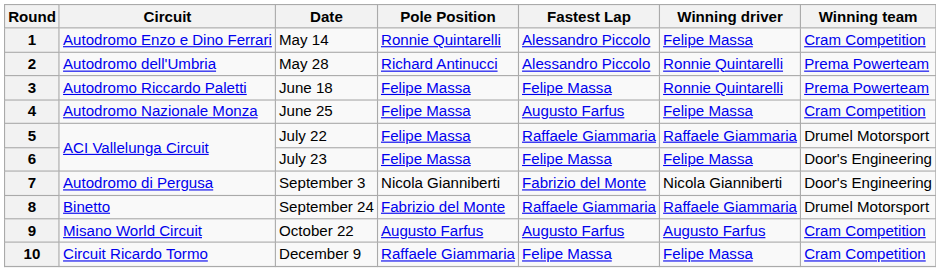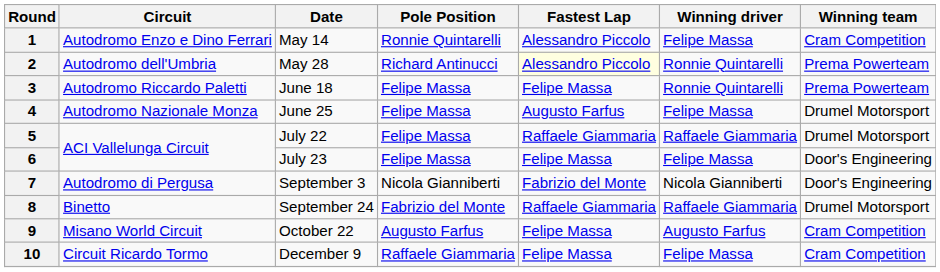 <table class="wikitable" style="font-size:85%">
 <tr>
 <th>Round</th>
 <th>Circuit</th>
 <th>Date</th>
 <th>Pole Position</th>
 <th>Fastest Lap</th>
 <th>Winning driver</th>
 <th>Winning team</th>
 </tr>
 <tr>
 <th>1</th>
 <td nowrap> <a href='#'>Autodromo Enzo e Dino Ferrari</a></td>
 <td nowrap>May 14</td>
 <td nowrap> <a href='#'>Ronnie Quintarelli</a></td>
 <td nowrap> <a href='#'>Alessandro Piccolo</a></td>
 <td nowrap> <a href='#'>Felipe Massa</a></td>
 <td nowrap> <a href='#'>Cram Competition</a></td>
 </tr>
 <tr>
 <th>2</th>
 <td nowrap> <a href='#'>Autodromo dell'Umbria</a></td>
 <td nowrap>May 28</td>
 <td nowrap> <a href='#'>Richard Antinucci</a></td>
-<td nowrap> <a href='#'>Alessandro Piccolo</a></td>
+<td nowrap style="background: lightyellow;"> <a href='#'>Alessandro Piccolo</a></td>
 <td nowrap> <a href='#'>Ronnie Quintarelli</a></td>
 <td nowrap> <a href='#'>Prema Powerteam</a></td>
 </tr>
 <tr>
 <th>3</th>
 <td nowrap> <a href='#'>Autodromo Riccardo Paletti</a></td>
 <td nowrap>June 18</td>
 <td nowrap> <a href='#'>Felipe Massa</a></td>
 <td nowrap> <a href='#'>Felipe Massa</a></td>
 <td nowrap> <a href='#'>Ronnie Quintarelli</a></td>
 <td nowrap> <a href='#'>Prema Powerteam</a></td>
 </tr>
 <tr>
 <th>4</th>
 <td nowrap> <a href='#'>Autodromo Nazionale Monza</a></td>
 <td nowrap>June 25</td>
 <td nowrap> <a href='#'>Felipe Massa</a></td>
 <td nowrap> <a href='#'>Augusto Farfus</a></td>
 <td nowrap> <a href='#'>Felipe Massa</a></td>
-<td nowrap> <a href='#'>Cram Competition</a></td>
+<td nowrap> Drumel Motorsport</td>
 </tr>
 <tr>
 <th>5</th>
 <td nowrap rowspan=2> <a href='#'>ACI Vallelunga Circuit</a></td>
 <td nowrap>July 22</td>
 <td nowrap> <a href='#'>Felipe Massa</a></td>
 <td nowrap> <a href='#'>Raffaele Giammaria</a></td>
 <td nowrap> <a href='#'>Raffaele Giammaria</a></td>
 <td nowrap> Drumel Motorsport</td>
 </tr>
 <tr>
 <th>6</th>
 <td nowrap>July 23</td>
 <td nowrap> <a href='#'>Felipe Massa</a></td>
 <td nowrap> <a href='#'>Felipe Massa</a></td>
 <td nowrap> <a href='#'>Felipe Massa</a></td>
 <td nowrap> Door's Engineering</td>
 </tr>
 <tr>
 <th>7</th>
 <td nowrap> <a href='#'>Autodromo di Pergusa</a></td>
 <td nowrap>September 3</td>
 <td nowrap> Nicola Gianniberti</td>
 <td nowrap> <a href='#'>Fabrizio del Monte</a></td>
 <td nowrap> Nicola Gianniberti</td>
 <td nowrap> Door's Engineering</td>
 </tr>
 <tr>
 <th>8</th>
 <td nowrap> <a href='#'>Binetto</a></td>
 <td nowrap>September 24</td>
 <td nowrap> <a href='#'>Fabrizio del Monte</a></td>
 <td nowrap> <a href='#'>Raffaele Giammaria</a></td>
 <td nowrap> <a href='#'>Raffaele Giammaria</a></td>
 <td nowrap> Drumel Motorsport</td>
 </tr>
 <tr>
 <th>9</th>
 <td nowrap> <a href='#'>Misano World Circuit</a></td>
 <td nowrap>October 22</td>
 <td nowrap> <a href='#'>Augusto Farfus</a></td>
-<td nowrap> <a href='#'>Augusto Farfus</a></td>
+<td nowrap> <a href='#'>Felipe Massa</a></td>
 <td nowrap> <a href='#'>Augusto Farfus</a></td>
 <td nowrap> <a href='#'>Cram Competition</a></td>
 </tr>
 <tr>
 <th>10</th>
 <td nowrap> <a href='#'>Circuit Ricardo Tormo</a></td>
 <td nowrap>December 9</td>
 <td nowrap> <a href='#'>Raffaele Giammaria</a></td>
 <td nowrap> <a href='#'>Felipe Massa</a></td>
 <td nowrap> <a href='#'>Felipe Massa</a></td>
 <td nowrap> <a href='#'>Cram Competition</a></td>
 </tr>
 <tr>
 </tr>
 </table>
